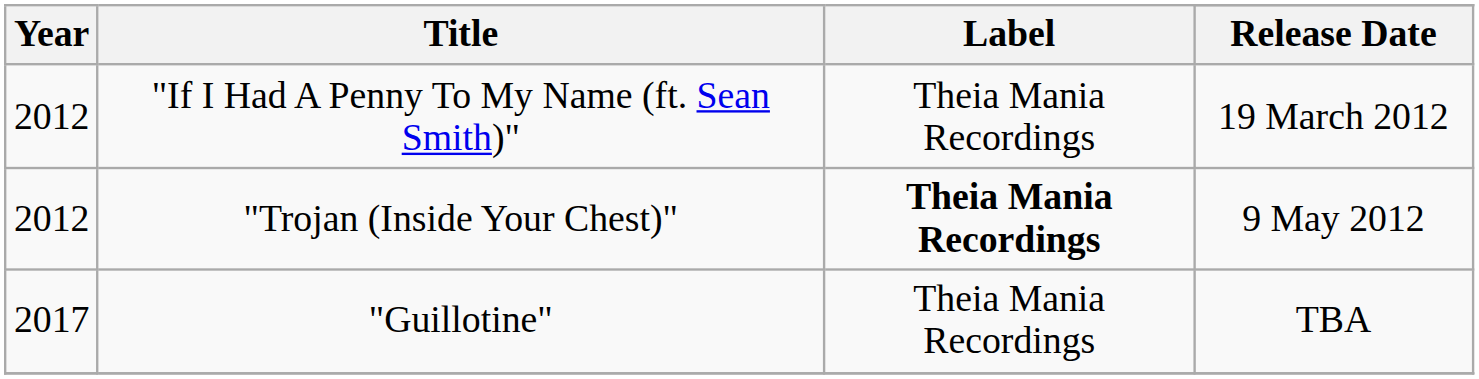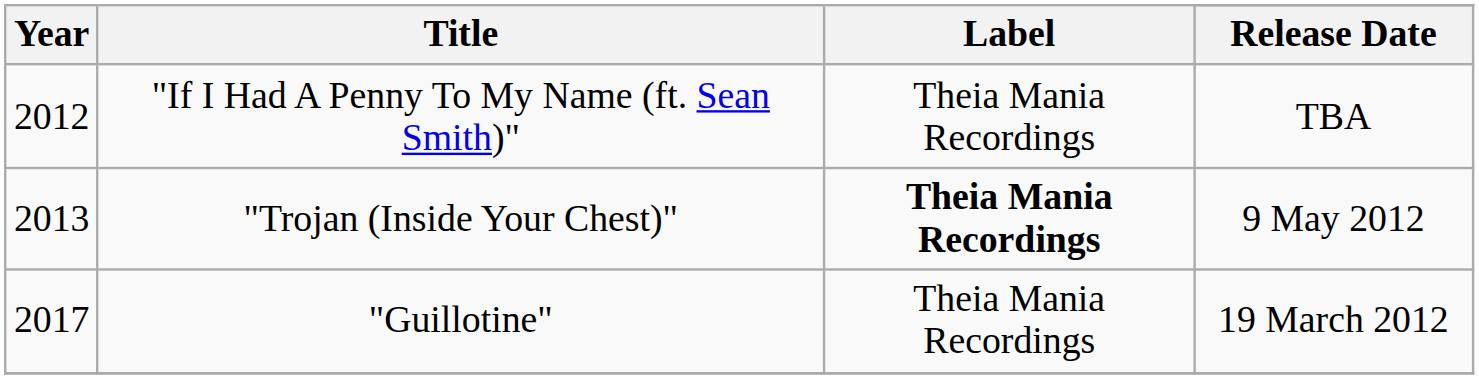 <table class="wikitable">
 <tr>
 <th width="28" rowspan="2">Year</th>
 <th width="300" rowspan="2">Title</th>
 <th width="150" rowspan="2">Label</th>
 </tr>
 <tr>
 <th width="110">Release Date</th>
 </tr>
 <tr>
 <td>2012</td>
 <td align="center">"If I Had A Penny To My Name (ft. <a href='#'>Sean Smith</a>)"</td>
 <td align="center">Theia Mania Recordings</td>
-<td align="center">19 March 2012</td>
+<td align="center">TBA</td>
 </tr>
 <tr>
-<td>2012</td>
+<td>2013</td>
 <td align="center">"Trojan (Inside Your Chest)"</td>
 <td align="center"><strong>Theia Mania Recordings</strong></td>
 <td align="center">9 May 2012</td>
 </tr>
 <tr>
 <td>2017</td>
 <td align="center">"Guillotine"</td>
 <td align="center">Theia Mania Recordings</td>
-<td align="center">TBA</td>
+<td align="center">19 March 2012</td>
 </tr>
 <tr>
 </tr>
 </table>
